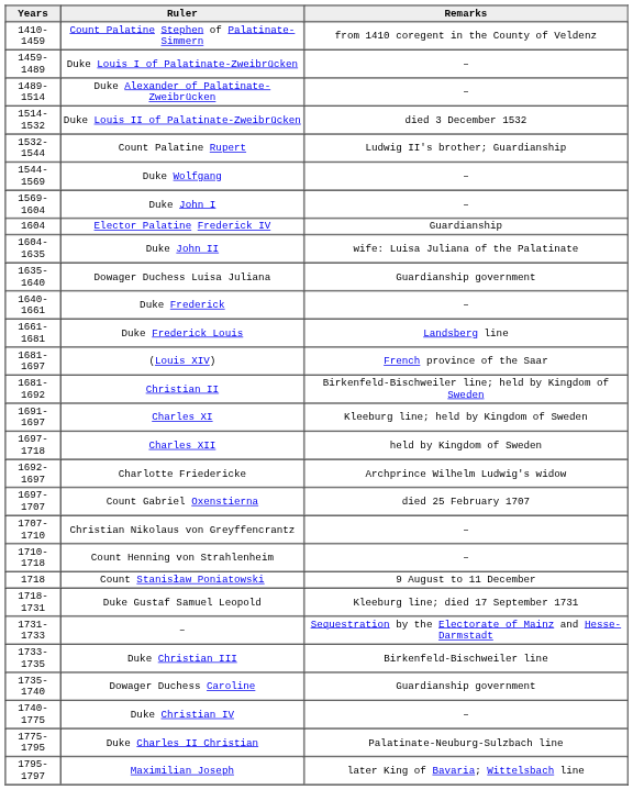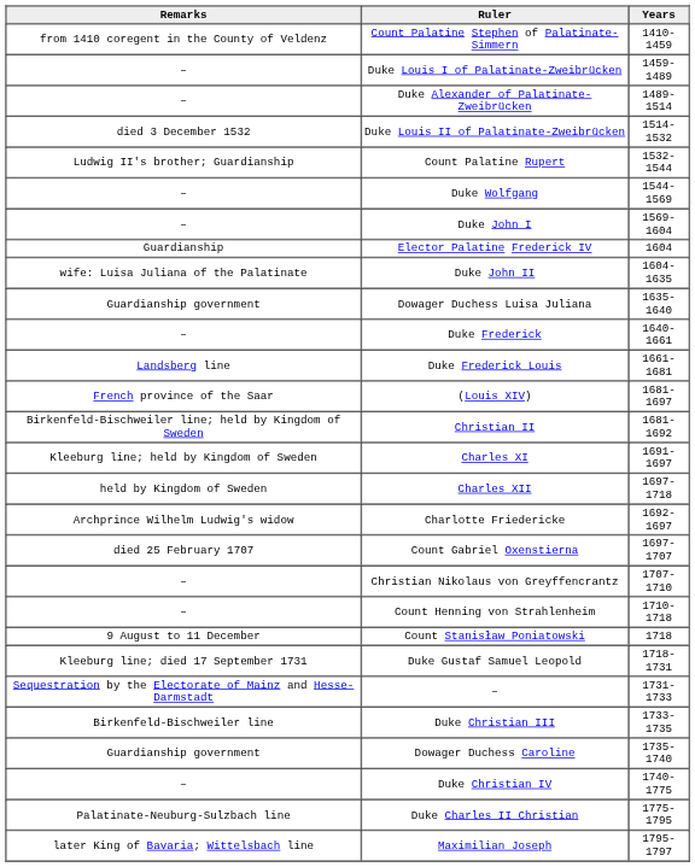 <table border="1" cellpadding="2" cellspacing="0" width="800">
 <tr bgcolor="#eeeeee" align="center">
+<td><strong>Remarks</strong></td>
+<td><strong>Ruler</strong></td>
 <td><strong>Years</strong></td>
-<td><strong>Ruler</strong></td>
-<td><strong>Remarks</strong></td>
 </tr>
 <tr align="center">
+<td>from 1410 coregent in the County of Veldenz</td>
+<td><a href='#'>Count Palatine</a> <a href='#'>Stephen</a> of <a href='#'>Palatinate-Simmern</a></td>
 <td>1410-1459</td>
-<td><a href='#'>Count Palatine</a> <a href='#'>Stephen</a> of <a href='#'>Palatinate-Simmern</a></td>
-<td>from 1410 coregent in the County of Veldenz</td>
 </tr>
 <tr align="center">
+<td>–</td>
+<td>Duke <a href='#'>Louis I of Palatinate-Zweibrücken</a></td>
 <td>1459-1489</td>
-<td>Duke <a href='#'>Louis I of Palatinate-Zweibrücken</a></td>
-<td>–</td>
 </tr>
 <tr align="center">
+<td>–</td>
+<td>Duke <a href='#'>Alexander of Palatinate-Zweibrücken</a></td>
 <td>1489-1514</td>
-<td>Duke <a href='#'>Alexander of Palatinate-Zweibrücken</a></td>
-<td>–</td>
 </tr>
 <tr align="center">
+<td>died 3 December 1532</td>
+<td>Duke <a href='#'>Louis II of Palatinate-Zweibrücken</a></td>
 <td>1514-1532</td>
-<td>Duke <a href='#'>Louis II of Palatinate-Zweibrücken</a></td>
-<td>died 3 December 1532</td>
 </tr>
 <tr align="center">
+<td>Ludwig II's brother; Guardianship</td>
+<td>Count Palatine <a href='#'>Rupert</a></td>
 <td>1532-1544</td>
-<td>Count Palatine <a href='#'>Rupert</a></td>
-<td>Ludwig II's brother; Guardianship</td>
 </tr>
 <tr align="center">
+<td>–</td>
+<td>Duke <a href='#'>Wolfgang</a></td>
 <td>1544-1569</td>
-<td>Duke <a href='#'>Wolfgang</a></td>
-<td>–</td>
 </tr>
 <tr align="center">
+<td>–</td>
+<td>Duke <a href='#'>John I</a></td>
 <td>1569-1604</td>
-<td>Duke <a href='#'>John I</a></td>
-<td>–</td>
 </tr>
 <tr align="center">
+<td>Guardianship</td>
+<td><a href='#'>Elector Palatine</a> <a href='#'>Frederick IV</a></td>
 <td>1604</td>
-<td><a href='#'>Elector Palatine</a> <a href='#'>Frederick IV</a></td>
-<td>Guardianship</td>
 </tr>
 <tr align="center">
+<td>wife: Luisa Juliana of the Palatinate</td>
+<td>Duke <a href='#'>John II</a></td>
 <td>1604-1635</td>
-<td>Duke <a href='#'>John II</a></td>
-<td>wife: Luisa Juliana of the Palatinate</td>
 </tr>
 <tr align="center">
+<td>Guardianship government</td>
+<td>Dowager Duchess Luisa Juliana</td>
 <td>1635-1640</td>
-<td>Dowager Duchess Luisa Juliana</td>
-<td>Guardianship government</td>
 </tr>
 <tr align="center">
+<td>–</td>
+<td>Duke <a href='#'>Frederick</a></td>
 <td>1640-1661</td>
-<td>Duke <a href='#'>Frederick</a></td>
-<td>–</td>
 </tr>
 <tr align="center">
+<td><a href='#'>Landsberg</a> line</td>
+<td>Duke <a href='#'>Frederick Louis</a></td>
 <td>1661-1681</td>
-<td>Duke <a href='#'>Frederick Louis</a></td>
-<td><a href='#'>Landsberg</a> line</td>
 </tr>
 <tr align="center">
+<td><a href='#'>French</a> province of the Saar</td>
+<td>(<a href='#'>Louis XIV</a>)</td>
 <td>1681-1697</td>
-<td>(<a href='#'>Louis XIV</a>)</td>
-<td><a href='#'>French</a> province of the Saar</td>
 </tr>
 <tr align="center">
+<td>Birkenfeld-Bischweiler line; held by Kingdom of <a href='#'>Sweden</a></td>
+<td><a href='#'>Christian II</a></td>
 <td>1681-1692</td>
-<td><a href='#'>Christian II</a></td>
-<td>Birkenfeld-Bischweiler line; held by Kingdom of <a href='#'>Sweden</a></td>
 </tr>
 <tr align="center">
+<td>Kleeburg line; held by Kingdom of Sweden</td>
+<td><a href='#'>Charles XI</a></td>
 <td>1691-1697</td>
-<td><a href='#'>Charles XI</a></td>
-<td>Kleeburg line; held by Kingdom of Sweden</td>
 </tr>
 <tr align="center">
+<td>held by Kingdom of Sweden</td>
+<td><a href='#'>Charles XII</a></td>
 <td>1697-1718</td>
-<td><a href='#'>Charles XII</a></td>
-<td>held by Kingdom of Sweden</td>
 </tr>
 <tr align="center">
+<td>Archprince Wilhelm Ludwig's widow</td>
+<td>Charlotte Friedericke</td>
 <td>1692-1697</td>
-<td>Charlotte Friedericke</td>
-<td>Archprince Wilhelm Ludwig's widow</td>
 </tr>
 <tr align="center">
+<td>died 25 February 1707</td>
+<td>Count Gabriel <a href='#'>Oxenstierna</a></td>
 <td>1697-1707</td>
-<td>Count Gabriel <a href='#'>Oxenstierna</a></td>
-<td>died 25 February 1707</td>
 </tr>
 <tr align="center">
+<td>–</td>
+<td>Christian Nikolaus von Greyffencrantz</td>
 <td>1707-1710</td>
-<td>Christian Nikolaus von Greyffencrantz</td>
-<td>–</td>
 </tr>
 <tr align="center">
+<td>–</td>
+<td>Count Henning von Strahlenheim</td>
 <td>1710-1718</td>
-<td>Count Henning von Strahlenheim</td>
-<td>–</td>
 </tr>
 <tr align="center">
+<td>9 August to 11 December</td>
+<td>Count <a href='#'>Stanisław Poniatowski</a></td>
 <td>1718</td>
-<td>Count <a href='#'>Stanisław Poniatowski</a></td>
-<td>9 August to 11 December</td>
 </tr>
 <tr align="center">
+<td>Kleeburg line; died 17 September 1731</td>
+<td>Duke Gustaf Samuel Leopold</td>
 <td>1718-1731</td>
-<td>Duke Gustaf Samuel Leopold</td>
-<td>Kleeburg line; died 17 September 1731</td>
 </tr>
 <tr align="center">
+<td><a href='#'>Sequestration</a> by the <a href='#'>Electorate of Mainz</a> and <a href='#'>Hesse-Darmstadt</a></td>
+<td>–</td>
 <td>1731-1733</td>
-<td>–</td>
-<td><a href='#'>Sequestration</a> by the <a href='#'>Electorate of Mainz</a> and <a href='#'>Hesse-Darmstadt</a></td>
 </tr>
 <tr align="center">
+<td>Birkenfeld-Bischweiler line</td>
+<td>Duke <a href='#'>Christian III</a></td>
 <td>1733-1735</td>
-<td>Duke <a href='#'>Christian III</a></td>
-<td>Birkenfeld-Bischweiler line</td>
 </tr>
 <tr align="center">
+<td>Guardianship government</td>
+<td>Dowager Duchess <a href='#'>Caroline</a></td>
 <td>1735-1740</td>
-<td>Dowager Duchess <a href='#'>Caroline</a></td>
-<td>Guardianship government</td>
 </tr>
 <tr align="center">
+<td>–</td>
+<td>Duke <a href='#'>Christian IV</a></td>
 <td>1740-1775</td>
-<td>Duke <a href='#'>Christian IV</a></td>
-<td>–</td>
 </tr>
 <tr align="center">
+<td>Palatinate-Neuburg-Sulzbach line</td>
+<td>Duke <a href='#'>Charles II Christian</a></td>
 <td>1775-1795</td>
-<td>Duke <a href='#'>Charles II Christian</a></td>
-<td>Palatinate-Neuburg-Sulzbach line</td>
 </tr>
 <tr align="center">
+<td>later King of <a href='#'>Bavaria</a>; <a href='#'>Wittelsbach</a> line</td>
+<td><a href='#'>Maximilian Joseph</a></td>
 <td>1795-1797</td>
-<td><a href='#'>Maximilian Joseph</a></td>
-<td>later King of <a href='#'>Bavaria</a>; <a href='#'>Wittelsbach</a> line</td>
 </tr>
 </table>
